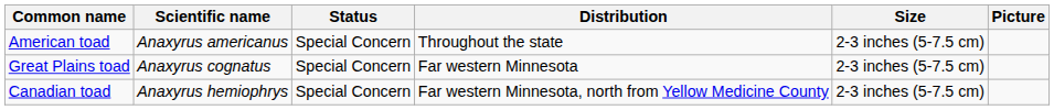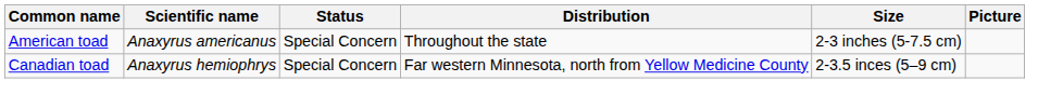 <table class="wikitable">
 <tr>
 <th>Common name</th>
 <th>Scientific name</th>
 <th>Status</th>
 <th>Distribution</th>
 <th>Size</th>
 <th>Picture</th>
 </tr>
 <tr>
 <td><a href='#'>American toad</a></td>
 <td><em>Anaxyrus americanus</em></td>
 <td>Special Concern</td>
 <td>Throughout the state</td>
 <td>2-3 inches (5-7.5 cm)</td>
 <td></td>
 </tr>
 <tr>
-<td><a href='#'>Great Plains toad</a></td>
-<td><em>Anaxyrus cognatus</em></td>
-<td>Special Concern</td>
-<td>Far western Minnesota</td>
-<td>2-3 inches (5-7.5 cm)</td>
-<td></td>
-</tr>
-<tr>
 <td><a href='#'>Canadian toad</a></td>
 <td><em>Anaxyrus hemiophrys</em></td>
 <td>Special Concern</td>
 <td>Far western Minnesota, north from <a href='#'>Yellow Medicine County</a></td>
-<td>2-3 inches (5-7.5 cm)</td>
+<td>2-3.5 inces (5–9 cm)</td>
 <td></td>
 </tr>
 </table>
